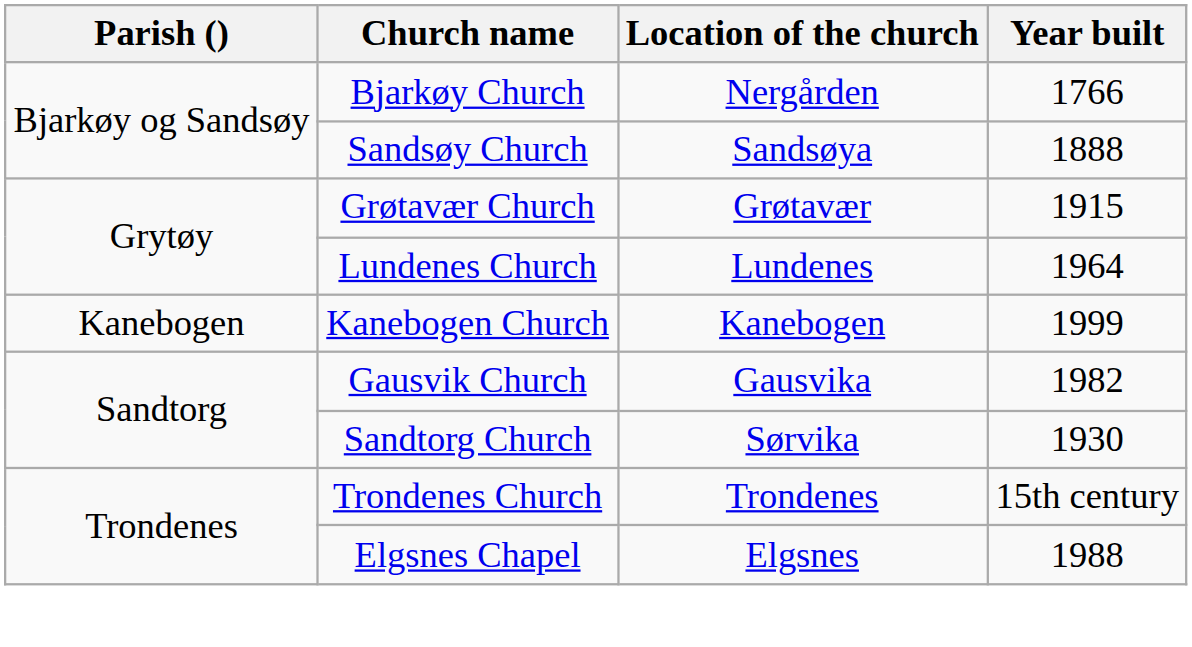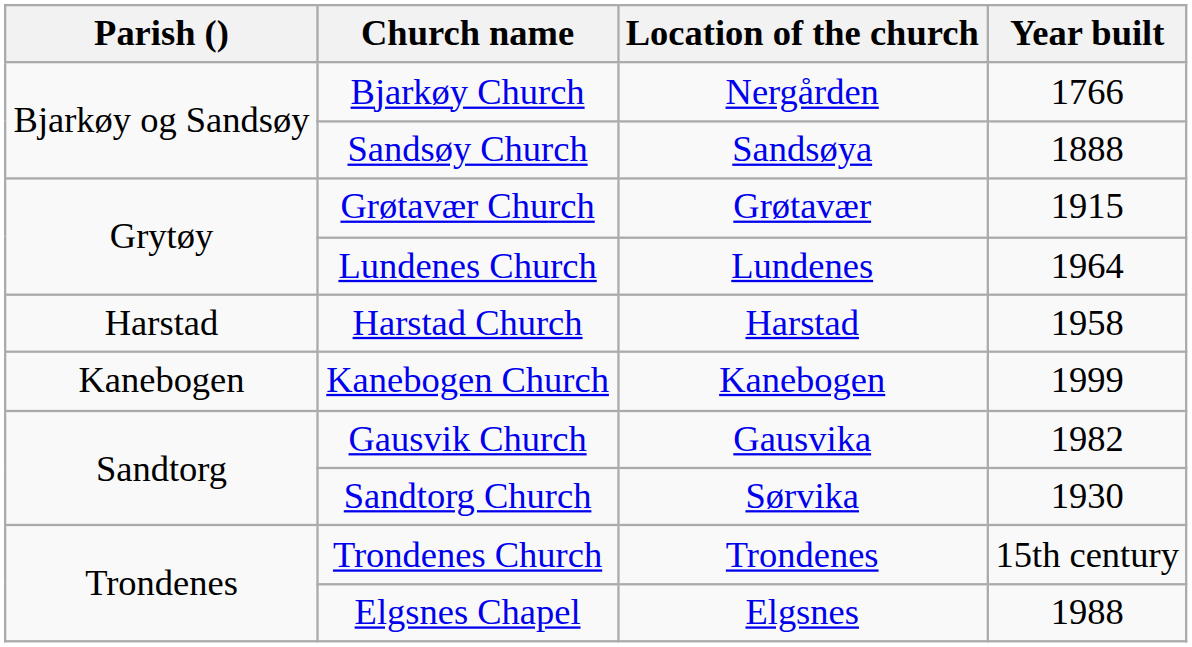 <table class="wikitable" style="text-align:center">
 <tr>
 <th>Parish ()</th>
 <th>Church name</th>
 <th>Location of the church</th>
 <th>Year built</th>
 </tr>
 <tr>
 <td rowspan="2">Bjarkøy og Sandsøy</td>
 <td><a href='#'>Bjarkøy Church</a></td>
 <td><a href='#'>Nergården</a></td>
 <td>1766</td>
 </tr>
 <tr>
 <td><a href='#'>Sandsøy Church</a></td>
 <td><a href='#'>Sandsøya</a></td>
 <td>1888</td>
 </tr>
 <tr>
 <td rowspan="2">Grytøy</td>
 <td><a href='#'>Grøtavær Church</a></td>
 <td><a href='#'>Grøtavær</a></td>
 <td>1915</td>
 </tr>
 <tr>
 <td><a href='#'>Lundenes Church</a></td>
 <td><a href='#'>Lundenes</a></td>
 <td>1964</td>
 </tr>
 <tr>
+<td>Harstad</td>
+<td><a href='#'>Harstad Church</a></td>
+<td><a href='#'>Harstad</a></td>
+<td>1958</td>
+</tr>
+<tr>
 <td>Kanebogen</td>
 <td><a href='#'>Kanebogen Church</a></td>
 <td><a href='#'>Kanebogen</a></td>
 <td>1999</td>
 </tr>
 <tr>
 <td rowspan="2">Sandtorg</td>
 <td><a href='#'>Gausvik Church</a></td>
 <td><a href='#'>Gausvika</a></td>
 <td>1982</td>
 </tr>
 <tr>
 <td><a href='#'>Sandtorg Church</a></td>
 <td><a href='#'>Sørvika</a></td>
 <td>1930</td>
 </tr>
 <tr>
 <td rowspan="2">Trondenes</td>
 <td><a href='#'>Trondenes Church</a></td>
 <td><a href='#'>Trondenes</a></td>
 <td>15th century</td>
 </tr>
 <tr>
 <td><a href='#'>Elgsnes Chapel</a></td>
 <td><a href='#'>Elgsnes</a></td>
 <td>1988</td>
 </tr>
 </table>
